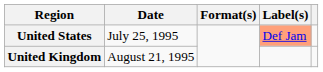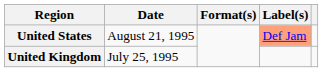 <table class="wikitable plainrowheaders">
 <tr>
 <th scope="col">Region</th>
 <th scope="col">Date</th>
 <th scope="col">Format(s)</th>
 <th scope="col">Label(s)</th>
 <th scope="col"></th>
 </tr>
 <tr>
 <th scope="row">United States</th>
-<td>July 25, 1995</td>
+<td>August 21, 1995</td>
 <td rowspan="2"></td>
 <td style="background: lightsalmon;"><a href='#'>Def Jam</a></td>
 <td></td>
 </tr>
 <tr>
 <th scope="row">United Kingdom</th>
-<td>August 21, 1995</td>
+<td>July 25, 1995</td>
 <td></td>
 <td></td>
 </tr>
 </table>
